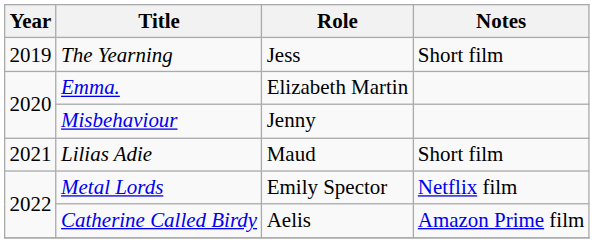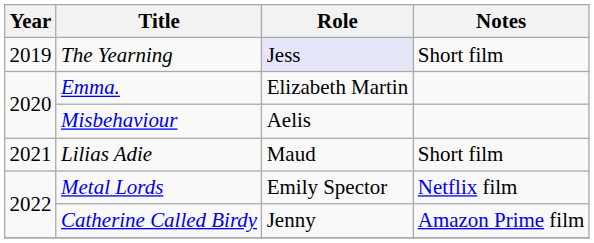 <table class="wikitable sortable">
 <tr>
 <th>Year</th>
 <th>Title</th>
 <th>Role</th>
 <th class="unsortable">Notes</th>
 </tr>
 <tr>
 <td>2019</td>
 <td><em>The Yearning</em></td>
-<td>Jess</td>
+<td style="background: lavender;">Jess</td>
 <td>Short film</td>
 </tr>
 <tr>
 <td rowspan="2">2020</td>
 <td><em><a href='#'>Emma.</a></em></td>
 <td>Elizabeth Martin</td>
 <td></td>
 </tr>
 <tr>
 <td><em><a href='#'>Misbehaviour</a></em></td>
-<td>Jenny</td>
+<td>Aelis</td>
 <td></td>
 </tr>
 <tr>
 <td>2021</td>
 <td><em>Lilias Adie</em></td>
 <td>Maud</td>
 <td>Short film</td>
 </tr>
 <tr>
 <td rowspan="2">2022</td>
 <td><em><a href='#'>Metal Lords</a></em></td>
 <td>Emily Spector</td>
 <td><a href='#'>Netflix</a> film</td>
 </tr>
 <tr>
 <td><em><a href='#'>Catherine Called Birdy</a></em></td>
-<td>Aelis</td>
+<td>Jenny</td>
 <td><a href='#'>Amazon Prime</a> film</td>
 </tr>
 <tr>
 </tr>
 </table>
